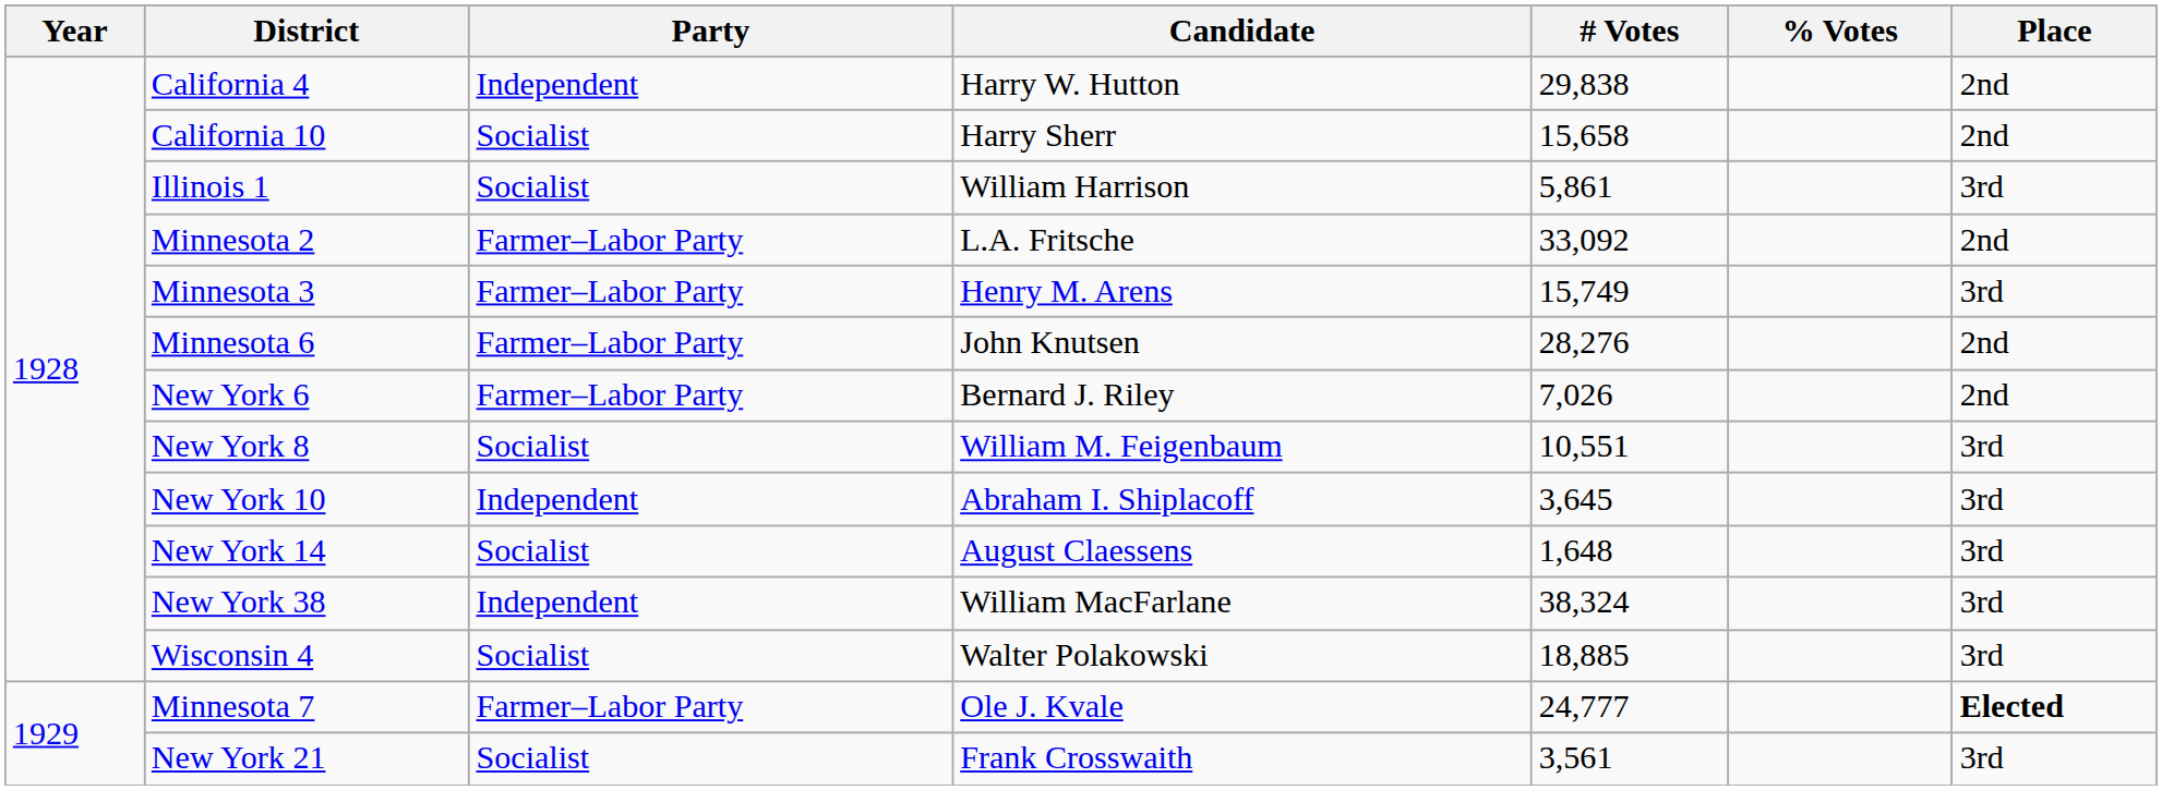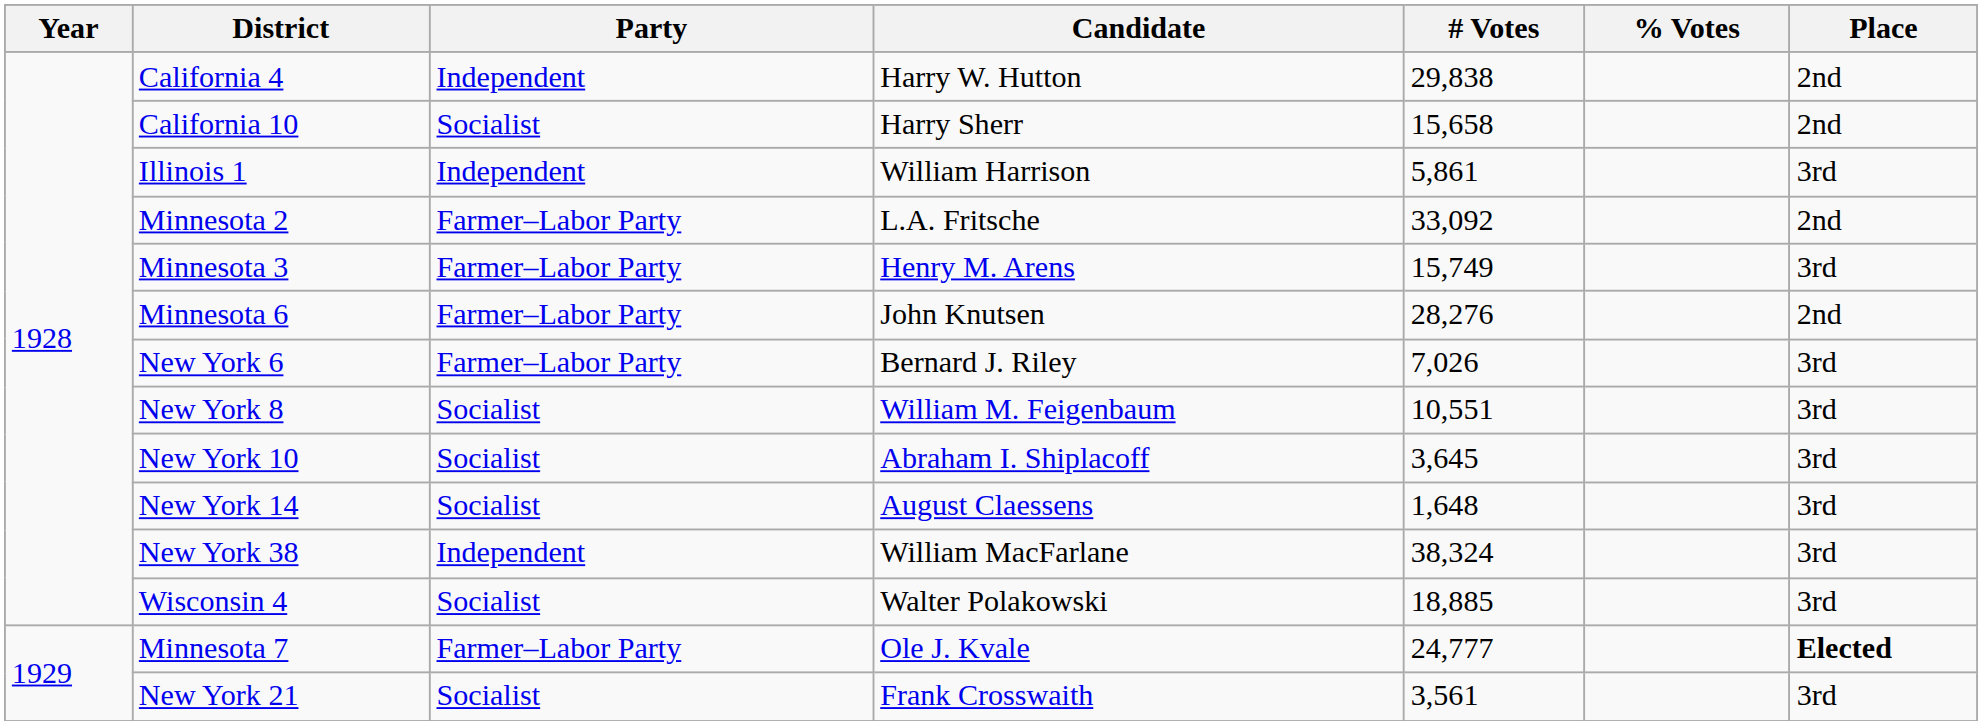 <table class="wikitable sortable collapsible collapsed" style="width:1050px">
 <tr>
 <th>Year</th>
 <th>District</th>
 <th>Party</th>
 <th>Candidate</th>
 <th># Votes</th>
 <th>% Votes</th>
 <th>Place</th>
 </tr>
 <tr>
 <td rowspan="12"><a href='#'>1928</a></td>
 <td><a href='#'>California 4</a></td>
 <td><a href='#'>Independent</a></td>
 <td>Harry W. Hutton</td>
 <td>29,838</td>
 <td></td>
 <td>2nd</td>
 </tr>
 <tr>
 <td><a href='#'>California 10</a></td>
 <td><a href='#'>Socialist</a></td>
 <td>Harry Sherr</td>
 <td>15,658</td>
 <td></td>
 <td>2nd</td>
 </tr>
 <tr>
 <td><a href='#'>Illinois 1</a></td>
-<td><a href='#'>Socialist</a></td>
+<td><a href='#'>Independent</a></td>
 <td>William Harrison</td>
 <td>5,861</td>
 <td></td>
 <td>3rd</td>
 </tr>
 <tr>
 <td><a href='#'>Minnesota 2</a></td>
 <td><a href='#'>Farmer–Labor Party</a></td>
 <td>L.A. Fritsche</td>
 <td>33,092</td>
 <td></td>
 <td>2nd</td>
 </tr>
 <tr>
 <td><a href='#'>Minnesota 3</a></td>
 <td><a href='#'>Farmer–Labor Party</a></td>
 <td><a href='#'>Henry M. Arens</a></td>
 <td>15,749</td>
 <td></td>
 <td>3rd</td>
 </tr>
 <tr>
 <td><a href='#'>Minnesota 6</a></td>
 <td><a href='#'>Farmer–Labor Party</a></td>
 <td>John Knutsen</td>
 <td>28,276</td>
 <td></td>
 <td>2nd</td>
 </tr>
 <tr>
 <td><a href='#'>New York 6</a></td>
 <td><a href='#'>Farmer–Labor Party</a></td>
 <td>Bernard J. Riley</td>
 <td>7,026</td>
 <td></td>
-<td>2nd</td>
+<td>3rd</td>
 </tr>
 <tr>
 <td><a href='#'>New York 8</a></td>
 <td><a href='#'>Socialist</a></td>
 <td><a href='#'>William M. Feigenbaum</a></td>
 <td>10,551</td>
 <td></td>
 <td>3rd</td>
 </tr>
 <tr>
 <td><a href='#'>New York 10</a></td>
-<td><a href='#'>Independent</a></td>
+<td><a href='#'>Socialist</a></td>
 <td><a href='#'>Abraham I. Shiplacoff</a></td>
 <td>3,645</td>
 <td></td>
 <td>3rd</td>
 </tr>
 <tr>
 <td><a href='#'>New York 14</a></td>
 <td><a href='#'>Socialist</a></td>
 <td><a href='#'>August Claessens</a></td>
 <td>1,648</td>
 <td></td>
 <td>3rd</td>
 </tr>
 <tr>
 <td><a href='#'>New York 38</a></td>
 <td><a href='#'>Independent</a></td>
 <td>William MacFarlane</td>
 <td>38,324</td>
 <td></td>
 <td>3rd</td>
 </tr>
 <tr>
 <td><a href='#'>Wisconsin 4</a></td>
 <td><a href='#'>Socialist</a></td>
 <td>Walter Polakowski</td>
 <td>18,885</td>
 <td></td>
 <td>3rd</td>
 </tr>
 <tr>
 <td rowspan=2><a href='#'>1929</a></td>
 <td><a href='#'>Minnesota 7</a></td>
 <td><a href='#'>Farmer–Labor Party</a></td>
 <td><a href='#'>Ole J. Kvale</a></td>
 <td>24,777</td>
 <td></td>
 <td data-sort-value="1st"><strong>Elected</strong></td>
 </tr>
 <tr>
 <td><a href='#'>New York 21</a></td>
 <td><a href='#'>Socialist</a></td>
 <td><a href='#'>Frank Crosswaith</a></td>
 <td>3,561</td>
 <td></td>
 <td>3rd</td>
 </tr>
 <tr>
 </tr>
 </table>
